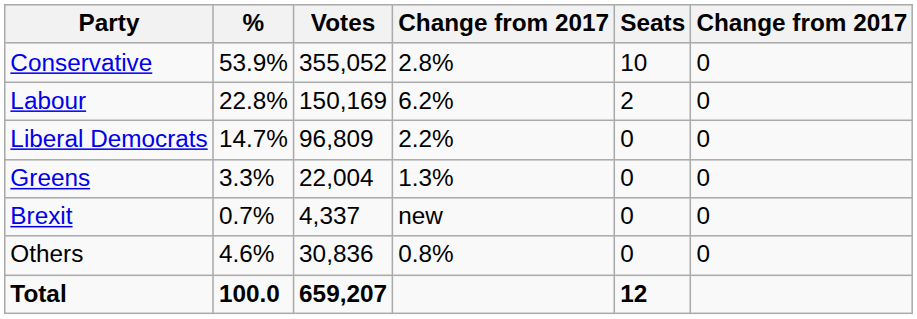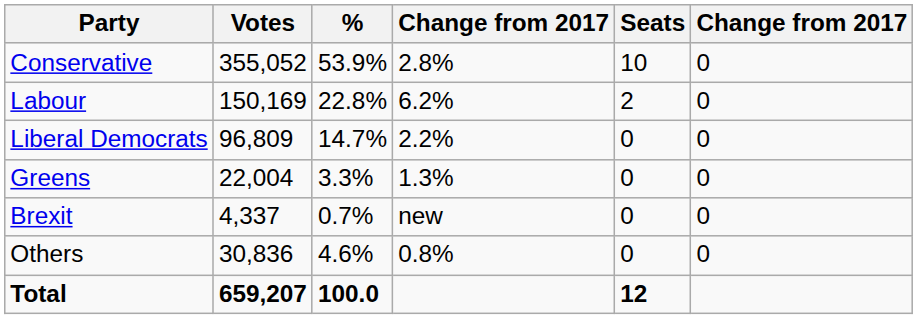 <table class="wikitable">
 <tr>
 <th>Party</th>
+<th>Votes</th>
 <th>%</th>
-<th>Votes</th>
 <th>Change from 2017</th>
 <th>Seats</th>
 <th>Change from 2017</th>
 </tr>
 <tr>
 <td><a href='#'>Conservative</a></td>
+<td>355,052</td>
 <td>53.9%</td>
-<td>355,052</td>
 <td>2.8%</td>
 <td>10</td>
 <td>0</td>
 </tr>
 <tr>
 <td><a href='#'>Labour</a></td>
+<td>150,169</td>
 <td>22.8%</td>
-<td>150,169</td>
 <td>6.2%</td>
 <td>2</td>
 <td>0</td>
 </tr>
 <tr>
 <td><a href='#'>Liberal Democrats</a></td>
+<td>96,809</td>
 <td>14.7%</td>
-<td>96,809</td>
 <td>2.2%</td>
 <td>0</td>
 <td>0</td>
 </tr>
 <tr>
 <td><a href='#'>Greens</a></td>
+<td>22,004</td>
 <td>3.3%</td>
-<td>22,004</td>
 <td>1.3%</td>
 <td>0</td>
 <td>0</td>
 </tr>
 <tr>
 <td><a href='#'>Brexit</a></td>
+<td>4,337</td>
 <td>0.7%</td>
-<td>4,337</td>
 <td>new</td>
 <td>0</td>
 <td>0</td>
 </tr>
 <tr>
 <td>Others</td>
+<td>30,836</td>
 <td>4.6%</td>
-<td>30,836</td>
 <td>0.8%</td>
 <td>0</td>
 <td>0</td>
 </tr>
 <tr>
 <td><strong>Total</strong></td>
+<td><strong>659,207</strong></td>
 <td><strong>100.0</strong></td>
-<td><strong>659,207</strong></td>
 <td></td>
 <td><strong>12</strong></td>
 <td></td>
 </tr>
 </table>
